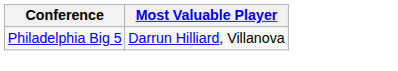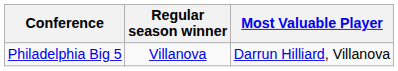 <table class="wikitable" style="text-align:center;">
 <tr>
 <th>Conference</th>
+<th>Regular <br> season winner</th>
 <th><a href='#'>Most Valuable Player</a></th>
 </tr>
 <tr>
 <td><a href='#'>Philadelphia Big 5</a></td>
+<td><a href='#'>Villanova</a></td>
 <td><a href='#'>Darrun Hilliard</a>, Villanova</td>
 </tr>
 </table>
